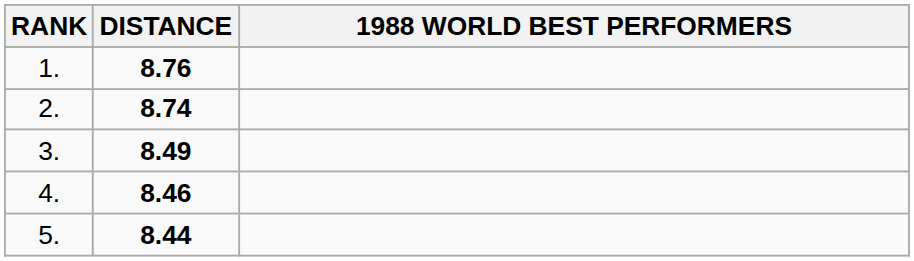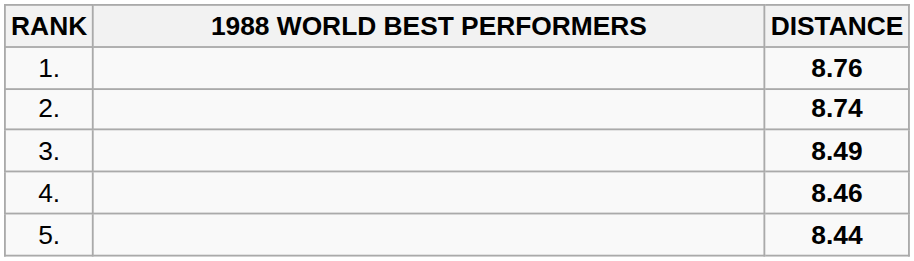 <table class="wikitable" style="border-collapse: collapse; font-size: 90%;">
 <tr>
 <th>RANK</th>
+<th align="center" style="width: 25em">1988 WORLD BEST PERFORMERS</th>
 <th align="center" style="width: 5em">DISTANCE</th>
-<th align="center" style="width: 25em">1988 WORLD BEST PERFORMERS</th>
 </tr>
 <tr>
 <td align="center">1.</td>
+<td></td>
 <td align="center"><strong>8.76</strong></td>
-<td></td>
 </tr>
 <tr>
 <td align="center">2.</td>
+<td></td>
 <td align="center"><strong>8.74</strong></td>
-<td></td>
 </tr>
 <tr>
 <td align="center">3.</td>
+<td></td>
 <td align="center"><strong>8.49</strong></td>
-<td></td>
 </tr>
 <tr>
 <td align="center">4.</td>
+<td></td>
 <td align="center"><strong>8.46</strong></td>
-<td></td>
 </tr>
 <tr>
 <td align="center">5.</td>
+<td></td>
 <td align="center"><strong>8.44</strong></td>
-<td></td>
 </tr>
 </table>
